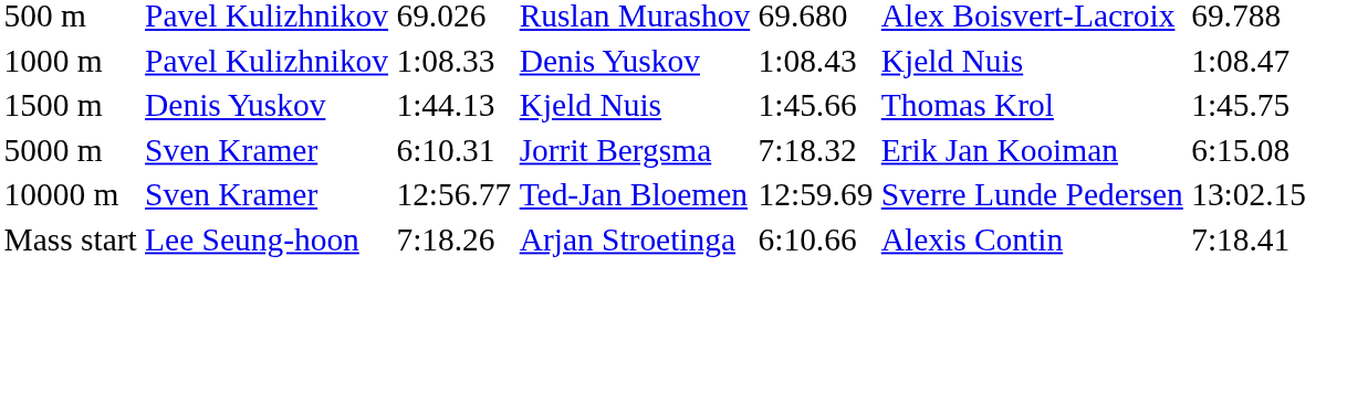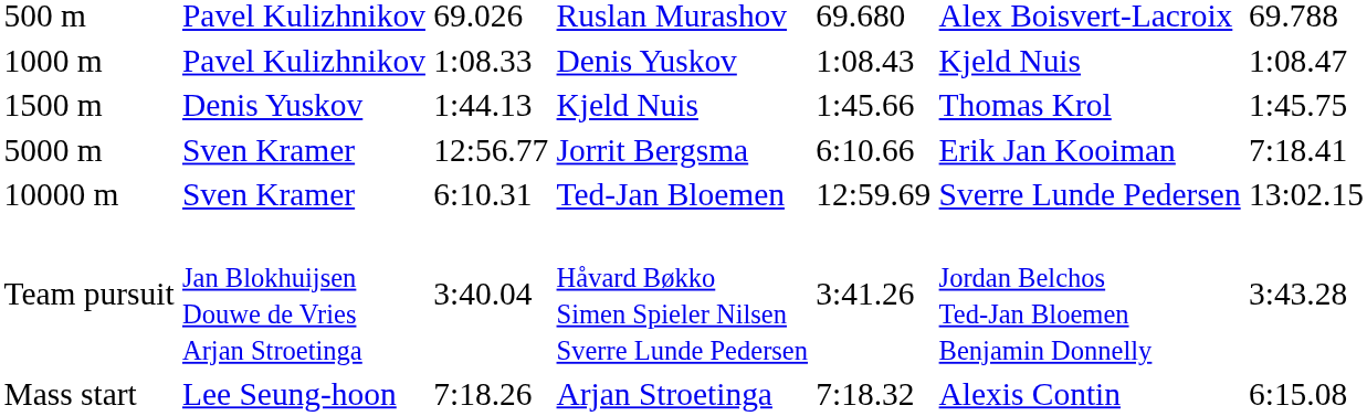 <table>
 <tr>
 <td>500 m<br></td>
 <td><a href='#'>Pavel Kulizhnikov</a><br><small></small></td>
 <td>69.026</td>
 <td><a href='#'>Ruslan Murashov</a><br><small></small></td>
 <td>69.680</td>
 <td><a href='#'>Alex Boisvert-Lacroix</a><br><small></small></td>
 <td>69.788</td>
 </tr>
 <tr>
 <td>1000 m<br></td>
 <td><a href='#'>Pavel Kulizhnikov</a><br><small></small></td>
 <td>1:08.33</td>
 <td><a href='#'>Denis Yuskov</a><br><small></small></td>
 <td>1:08.43</td>
 <td><a href='#'>Kjeld Nuis</a><br><small></small></td>
 <td>1:08.47</td>
 </tr>
 <tr>
 <td>1500 m<br></td>
 <td><a href='#'>Denis Yuskov</a><br><small></small></td>
 <td>1:44.13</td>
 <td><a href='#'>Kjeld Nuis</a><br><small></small></td>
 <td>1:45.66</td>
 <td><a href='#'>Thomas Krol</a><br><small></small></td>
 <td>1:45.75</td>
 </tr>
 <tr>
 <td>5000 m<br></td>
 <td><a href='#'>Sven Kramer</a><br><small></small></td>
-<td>6:10.31</td>
+<td>12:56.77</td>
 <td><a href='#'>Jorrit Bergsma</a><br><small></small></td>
-<td>7:18.32</td>
+<td>6:10.66</td>
 <td><a href='#'>Erik Jan Kooiman</a><br><small></small></td>
-<td>6:15.08</td>
+<td>7:18.41</td>
 </tr>
 <tr>
 <td>10000 m<br></td>
 <td><a href='#'>Sven Kramer</a><br><small></small></td>
-<td>12:56.77</td>
+<td>6:10.31</td>
 <td><a href='#'>Ted-Jan Bloemen</a><br><small></small></td>
 <td>12:59.69</td>
 <td><a href='#'>Sverre Lunde Pedersen</a><br><small></small></td>
 <td>13:02.15</td>
 </tr>
 <tr>
+<td>Team pursuit<br></td>
+<td><br><small><a href='#'>Jan Blokhuijsen</a><br><a href='#'>Douwe de Vries</a><br><a href='#'>Arjan Stroetinga</a></small></td>
+<td>3:40.04</td>
+<td><br><small><a href='#'>Håvard Bøkko</a><br><a href='#'>Simen Spieler Nilsen</a><br><a href='#'>Sverre Lunde Pedersen</a></small></td>
+<td>3:41.26</td>
+<td><br><small><a href='#'>Jordan Belchos</a><br><a href='#'>Ted-Jan Bloemen</a><br><a href='#'>Benjamin Donnelly</a></small></td>
+<td>3:43.28</td>
+</tr>
+<tr>
 <td>Mass start<br></td>
 <td><a href='#'>Lee Seung-hoon</a><br><small></small></td>
 <td>7:18.26</td>
 <td><a href='#'>Arjan Stroetinga</a><br><small></small></td>
-<td>6:10.66</td>
+<td>7:18.32</td>
 <td><a href='#'>Alexis Contin</a><br><small></small></td>
-<td>7:18.41</td>
+<td>6:15.08</td>
 </tr>
 </table>
